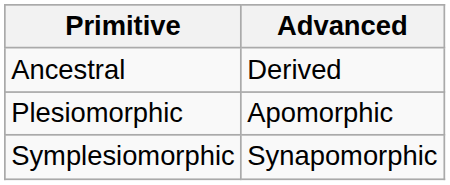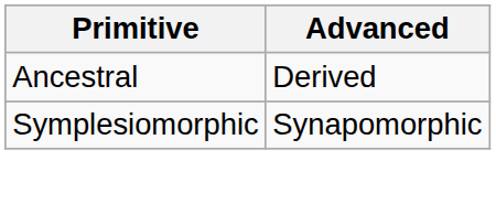 <table class="wikitable">
 <tr>
 <th>Primitive</th>
 <th>Advanced</th>
 </tr>
 <tr>
 <td>Ancestral</td>
 <td>Derived</td>
 </tr>
 <tr>
-<td>Plesiomorphic</td>
-<td>Apomorphic</td>
-</tr>
-<tr>
 <td>Symplesiomorphic</td>
 <td>Synapomorphic</td>
 </tr>
 </table>
